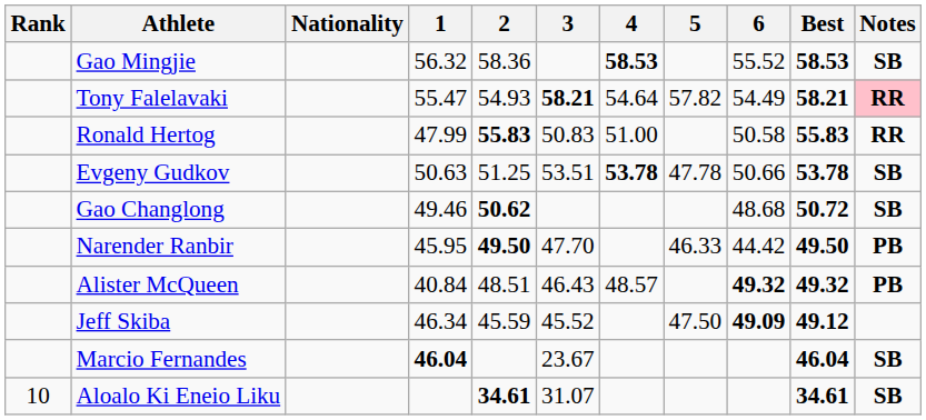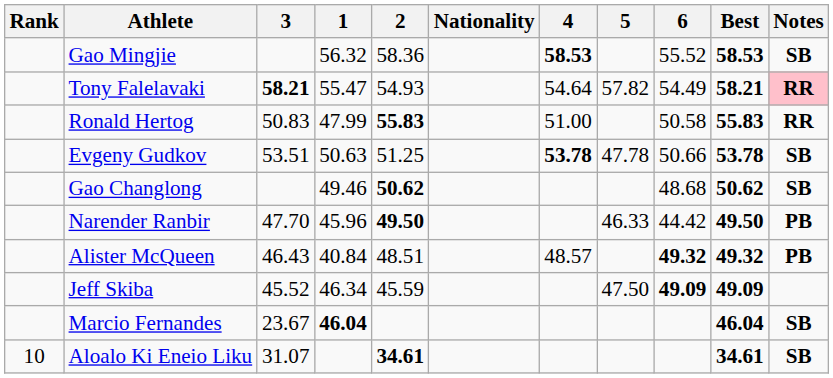 <table class="wikitable sortable" style="text-align:center">
 <tr>
 <th>Rank</th>
 <th>Athlete</th>
-<th>Nationality</th>
+<th width="25">3</th>
 <th width="25">1</th>
 <th width="25">2</th>
-<th width="25">3</th>
+<th>Nationality</th>
 <th width="25">4</th>
 <th width="25">5</th>
 <th width="25">6</th>
 <th>Best</th>
 <th>Notes</th>
 </tr>
 <tr>
 <td></td>
 <td style="text-align:left;"><a href='#'>Gao Mingjie</a></td>
-<td style="text-align:left;"></td>
+<td></td>
 <td>56.32</td>
 <td>58.36</td>
-<td></td>
+<td style="text-align:left;"></td>
 <td><strong>58.53</strong></td>
 <td></td>
 <td>55.52</td>
 <td><strong>58.53</strong></td>
 <td><strong>SB</strong></td>
 </tr>
 <tr>
 <td></td>
 <td style="text-align:left;"><a href='#'>Tony Falelavaki</a></td>
-<td style="text-align:left;"></td>
+<td><strong>58.21</strong></td>
 <td>55.47</td>
 <td>54.93</td>
-<td><strong>58.21</strong></td>
+<td style="text-align:left;"></td>
 <td>54.64</td>
 <td>57.82</td>
 <td>54.49</td>
 <td><strong>58.21</strong></td>
 <td style="background: pink;"><strong>RR</strong></td>
 </tr>
 <tr>
 <td></td>
 <td style="text-align:left;"><a href='#'>Ronald Hertog</a></td>
-<td style="text-align:left;"></td>
+<td>50.83</td>
 <td>47.99</td>
 <td><strong>55.83</strong></td>
-<td>50.83</td>
+<td style="text-align:left;"></td>
 <td>51.00</td>
 <td></td>
 <td>50.58</td>
 <td><strong>55.83</strong></td>
 <td><strong>RR</strong></td>
 </tr>
 <tr>
 <td></td>
 <td style="text-align:left;"><a href='#'>Evgeny Gudkov</a></td>
-<td style="text-align:left;"></td>
+<td>53.51</td>
 <td>50.63</td>
 <td>51.25</td>
-<td>53.51</td>
+<td style="text-align:left;"></td>
 <td><strong>53.78</strong></td>
 <td>47.78</td>
 <td>50.66</td>
 <td><strong>53.78</strong></td>
 <td><strong>SB</strong></td>
 </tr>
 <tr>
 <td></td>
 <td style="text-align:left;"><a href='#'>Gao Changlong</a></td>
-<td style="text-align:left;"></td>
+<td></td>
 <td>49.46</td>
 <td><strong>50.62</strong></td>
-<td></td>
+<td style="text-align:left;"></td>
 <td></td>
 <td></td>
 <td>48.68</td>
-<td><strong>50.72</strong></td>
+<td><strong>50.62</strong></td>
 <td><strong>SB</strong></td>
 </tr>
 <tr>
 <td></td>
 <td style="text-align:left;"><a href='#'>Narender Ranbir</a></td>
+<td>47.70</td>
+<td>45.96</td>
+<td><strong>49.50</strong></td>
 <td style="text-align:left;"></td>
-<td>45.95</td>
-<td><strong>49.50</strong></td>
-<td>47.70</td>
 <td></td>
 <td>46.33</td>
 <td>44.42</td>
 <td><strong>49.50</strong></td>
 <td><strong>PB</strong></td>
 </tr>
 <tr>
 <td></td>
 <td style="text-align:left;"><a href='#'>Alister McQueen</a></td>
-<td style="text-align:left;"></td>
+<td>46.43</td>
 <td>40.84</td>
 <td>48.51</td>
-<td>46.43</td>
+<td style="text-align:left;"></td>
 <td>48.57</td>
 <td></td>
 <td><strong>49.32</strong></td>
 <td><strong>49.32</strong></td>
 <td><strong>PB</strong></td>
 </tr>
 <tr>
 <td></td>
 <td style="text-align:left;"><a href='#'>Jeff Skiba</a></td>
-<td style="text-align:left;"></td>
+<td>45.52</td>
 <td>46.34</td>
 <td>45.59</td>
-<td>45.52</td>
+<td style="text-align:left;"></td>
 <td></td>
 <td>47.50</td>
 <td><strong>49.09</strong></td>
-<td><strong>49.12</strong></td>
+<td><strong>49.09</strong></td>
 <td></td>
 </tr>
 <tr>
 <td></td>
 <td style="text-align:left;"><a href='#'>Marcio Fernandes</a></td>
-<td style="text-align:left;"></td>
+<td>23.67</td>
 <td><strong>46.04</strong></td>
 <td></td>
-<td>23.67</td>
+<td style="text-align:left;"></td>
 <td></td>
 <td></td>
 <td></td>
 <td><strong>46.04</strong></td>
 <td><strong>SB</strong></td>
 </tr>
 <tr>
 <td>10</td>
 <td style="text-align:left;"><a href='#'>Aloalo Ki Eneio Liku</a></td>
-<td style="text-align:left;"></td>
+<td>31.07</td>
 <td></td>
 <td><strong>34.61</strong></td>
-<td>31.07</td>
+<td style="text-align:left;"></td>
 <td></td>
 <td></td>
 <td></td>
 <td><strong>34.61</strong></td>
 <td><strong>SB</strong></td>
 </tr>
 </table>
